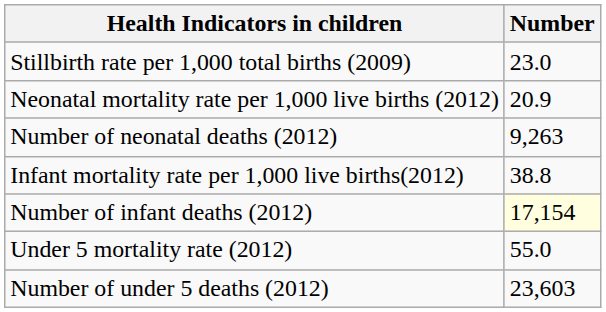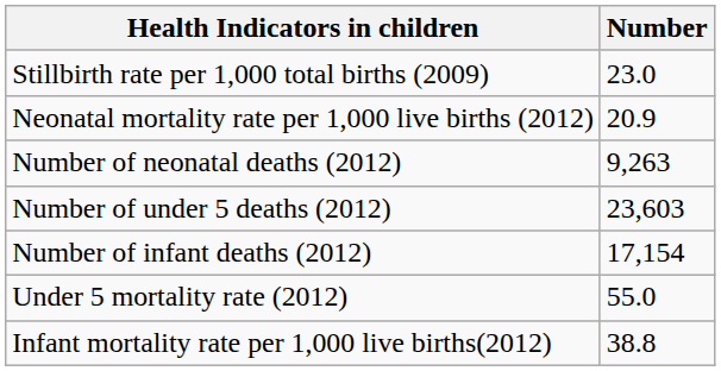 <table class="wikitable">
 <tr>
 <th>Health Indicators in children</th>
 <th>Number</th>
 </tr>
 <tr>
 <td>Stillbirth rate per 1,000 total births (2009)</td>
 <td>23.0</td>
 </tr>
 <tr>
 <td>Neonatal mortality rate per 1,000 live births (2012)</td>
 <td>20.9</td>
 </tr>
 <tr>
 <td>Number of neonatal deaths (2012)</td>
 <td>9,263</td>
 </tr>
 <tr>
-<td>Infant mortality rate per 1,000 live births(2012)</td>
-<td>38.8</td>
+<td>Number of under 5 deaths (2012)</td>
+<td>23,603</td>
 </tr>
 <tr>
 <td>Number of infant deaths (2012)</td>
-<td style="background: lightyellow;">17,154</td>
+<td>17,154</td>
 </tr>
 <tr>
 <td>Under 5 mortality rate (2012)</td>
 <td>55.0</td>
 </tr>
 <tr>
-<td>Number of under 5 deaths (2012)</td>
-<td>23,603</td>
+<td>Infant mortality rate per 1,000 live births(2012)</td>
+<td>38.8</td>
 </tr>
 </table>
